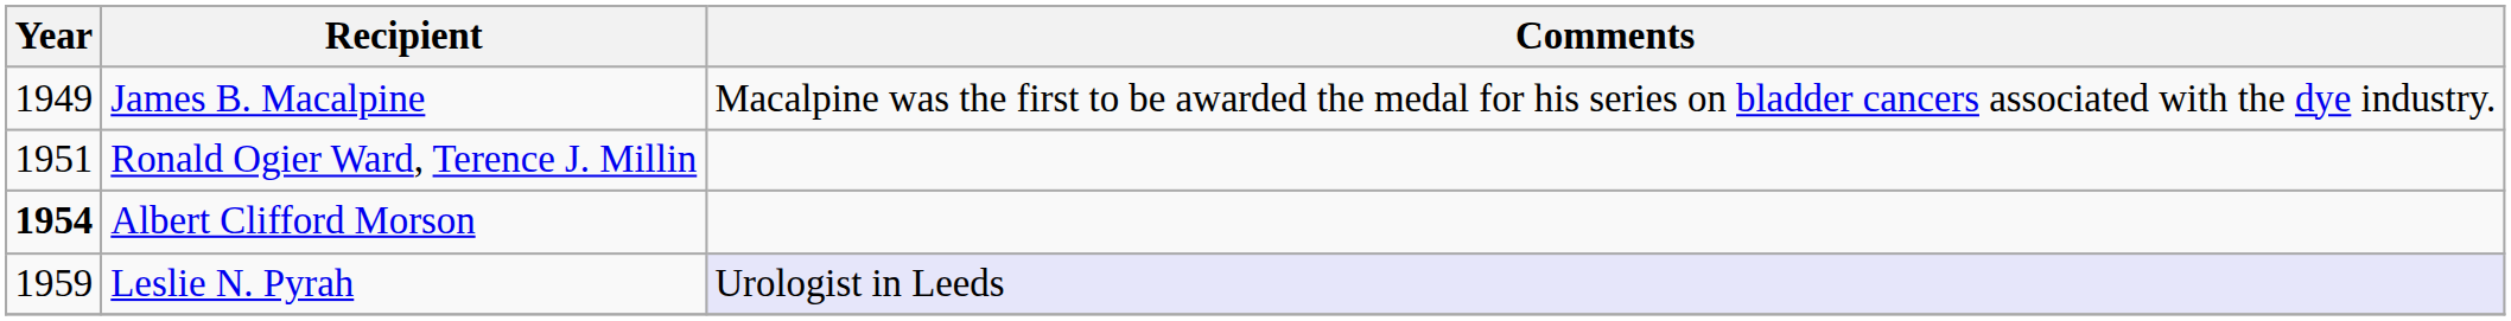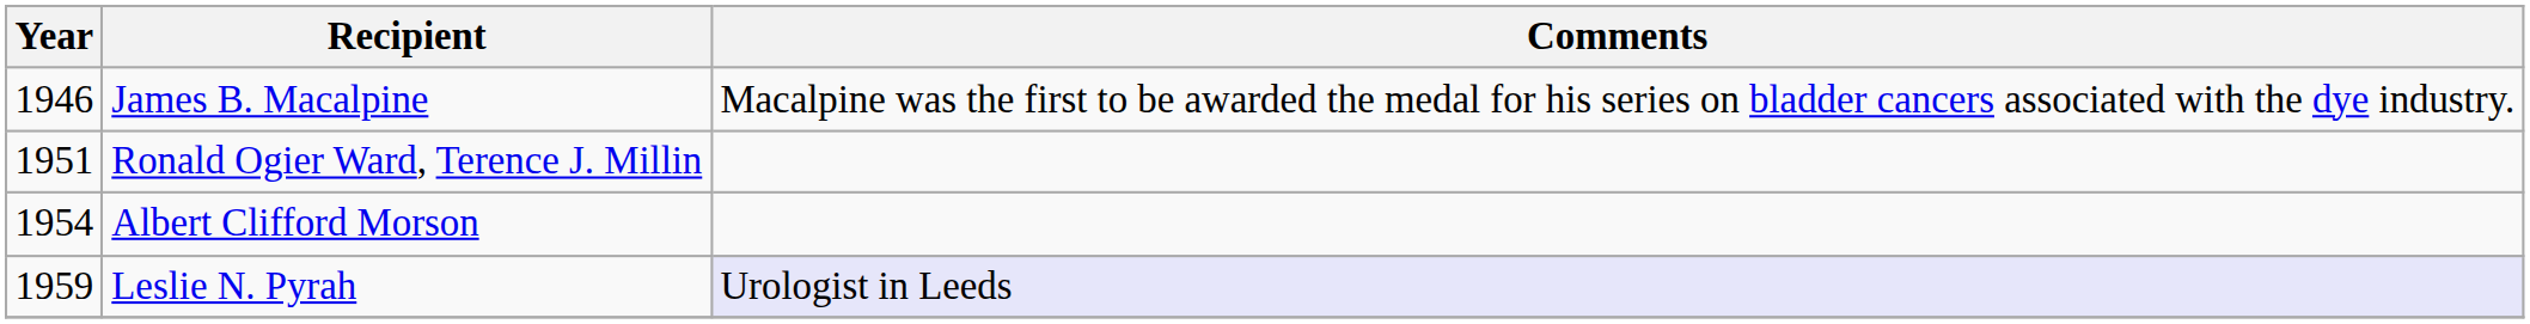 <table class="wikitable">
 <tr>
 <th>Year</th>
 <th>Recipient</th>
 <th>Comments</th>
 </tr>
 <tr>
-<td>1949</td>
+<td>1946</td>
 <td><a href='#'>James B. Macalpine</a></td>
 <td>Macalpine was the first to be awarded the medal for his series on <a href='#'>bladder cancers</a> associated with the <a href='#'>dye</a> industry.</td>
 </tr>
 <tr>
 <td>1951</td>
 <td><a href='#'>Ronald Ogier Ward</a>, <a href='#'>Terence J. Millin</a></td>
 <td></td>
 </tr>
 <tr>
-<td><strong>1954</strong></td>
+<td>1954</td>
 <td><a href='#'>Albert Clifford Morson</a></td>
 <td></td>
 </tr>
 <tr>
 <td>1959</td>
 <td><a href='#'>Leslie N. Pyrah</a></td>
 <td style="background: lavender;">Urologist in Leeds</td>
 </tr>
 <tr>
 </tr>
 </table>
